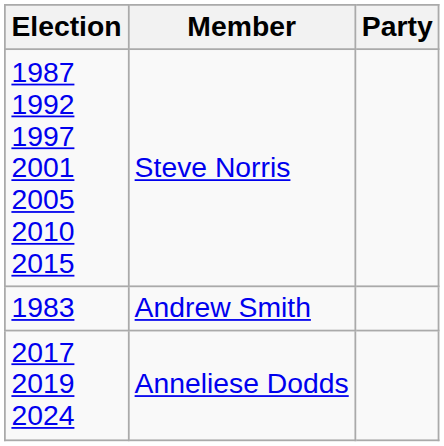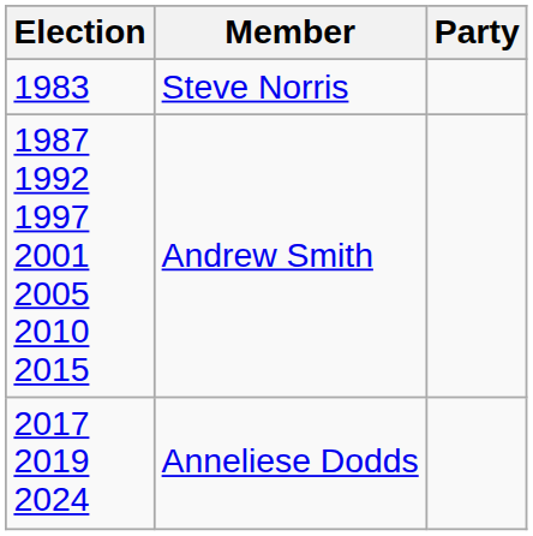 <table class="wikitable">
 <tr>
 <th>Election</th>
 <th>Member</th>
 <th colspan="2">Party</th>
 </tr>
 <tr>
-<td><a href='#'>1987</a><br><a href='#'>1992</a><br><a href='#'>1997</a><br><a href='#'>2001</a><br><a href='#'>2005</a><br><a href='#'>2010</a><br><a href='#'>2015</a></td>
+<td><a href='#'>1983</a></td>
 <td><a href='#'>Steve Norris</a></td>
 <td></td>
 </tr>
 <tr>
-<td><a href='#'>1983</a></td>
+<td><a href='#'>1987</a><br><a href='#'>1992</a><br><a href='#'>1997</a><br><a href='#'>2001</a><br><a href='#'>2005</a><br><a href='#'>2010</a><br><a href='#'>2015</a></td>
 <td><a href='#'>Andrew Smith</a></td>
 <td></td>
 </tr>
 <tr>
 <td><a href='#'>2017</a><br><a href='#'>2019</a><br><a href='#'>2024</a></td>
 <td><a href='#'>Anneliese Dodds</a></td>
 <td></td>
 </tr>
 </table>
